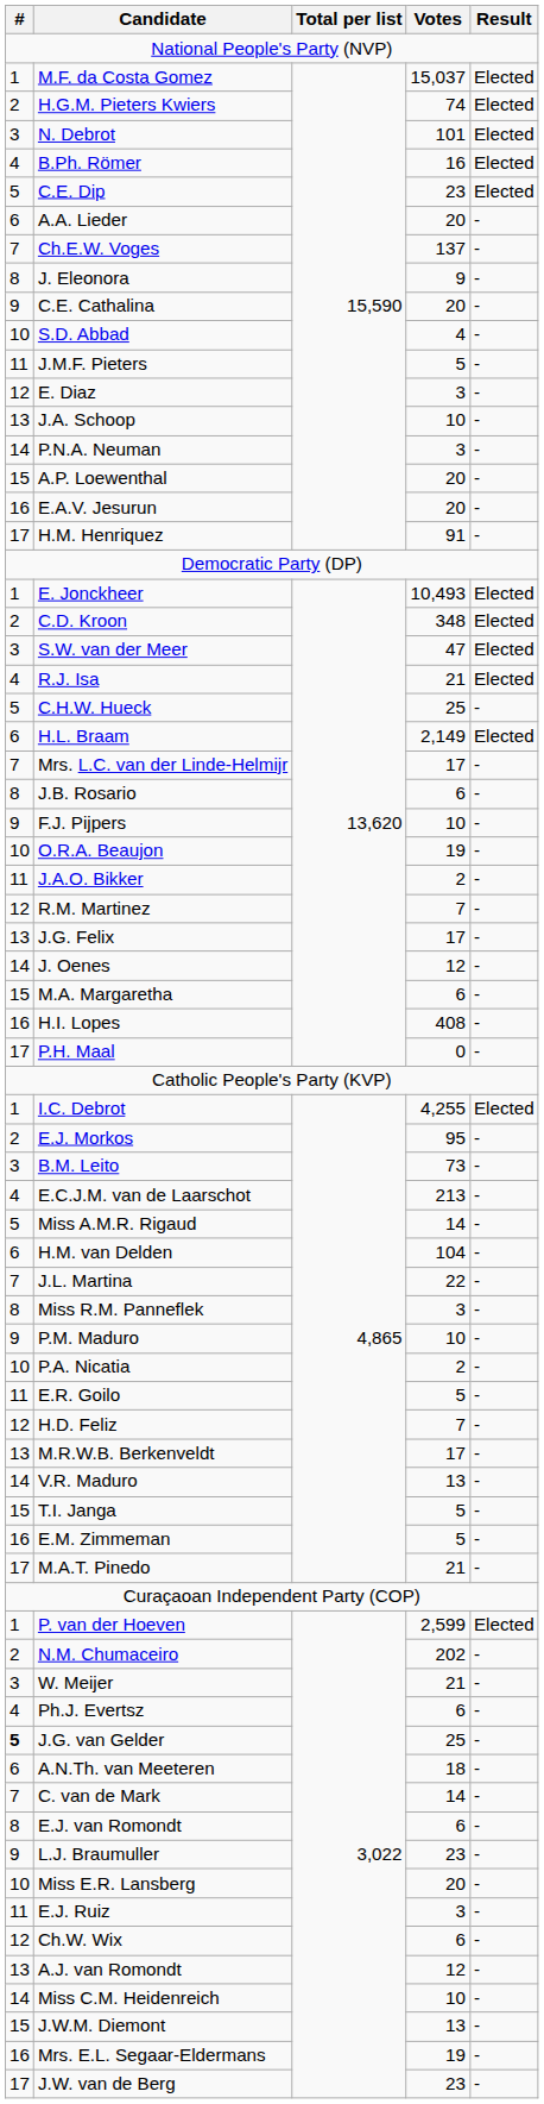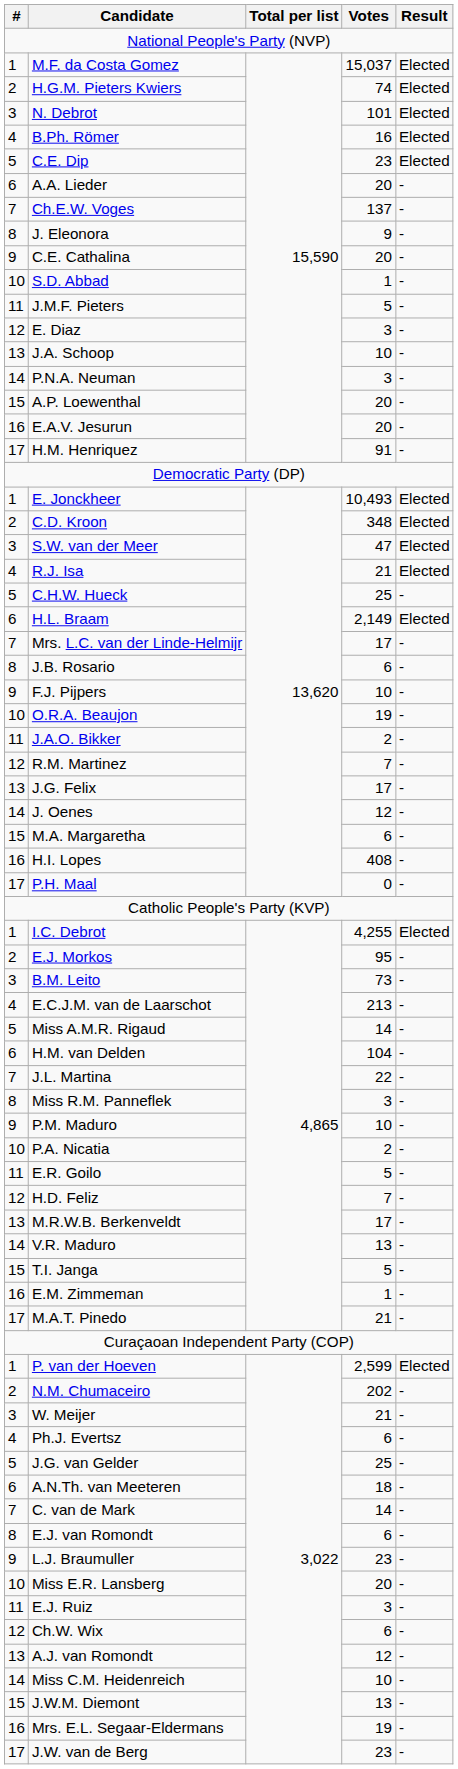 <table class="wikitable">
 <tr>
 <th>#</th>
 <th>Candidate</th>
 <th>Total per list</th>
 <th>Votes</th>
 <th>Result</th>
 </tr>
 <tr>
 <td Colspan = "5" style="text-align:center;"><a href='#'>National People's Party</a> (NVP)</td>
 </tr>
 <tr>
 <td>1</td>
 <td><a href='#'>M.F. da Costa Gomez</a></td>
 <td Rowspan="17" style="text-align:right">15,590</td>
 <td style="text-align:right">15,037</td>
 <td>Elected</td>
 </tr>
 <tr>
 <td>2</td>
 <td><a href='#'>H.G.M. Pieters Kwiers</a></td>
 <td style="text-align:right">74</td>
 <td>Elected</td>
 </tr>
 <tr>
 <td>3</td>
 <td><a href='#'>N. Debrot</a></td>
 <td style="text-align:right">101</td>
 <td>Elected</td>
 </tr>
 <tr>
 <td>4</td>
 <td><a href='#'>B.Ph. Römer</a></td>
 <td style="text-align:right">16</td>
 <td>Elected</td>
 </tr>
 <tr>
 <td>5</td>
 <td><a href='#'>C.E. Dip</a></td>
 <td style="text-align:right">23</td>
 <td>Elected</td>
 </tr>
 <tr>
 <td>6</td>
 <td>A.A. Lieder</td>
 <td style="text-align:right">20</td>
 <td>-</td>
 </tr>
 <tr>
 <td>7</td>
 <td><a href='#'>Ch.E.W. Voges</a></td>
 <td style="text-align:right">137</td>
 <td>-</td>
 </tr>
 <tr>
 <td>8</td>
 <td>J. Eleonora</td>
 <td style="text-align:right">9</td>
 <td>-</td>
 </tr>
 <tr>
 <td>9</td>
 <td>C.E. Cathalina</td>
 <td style="text-align:right">20</td>
 <td>-</td>
 </tr>
 <tr>
 <td>10</td>
 <td><a href='#'>S.D. Abbad</a></td>
-<td style="text-align:right">4</td>
+<td style="text-align:right">1</td>
 <td>-</td>
 </tr>
 <tr>
 <td>11</td>
 <td>J.M.F. Pieters</td>
 <td style="text-align:right">5</td>
 <td>-</td>
 </tr>
 <tr>
 <td>12</td>
 <td>E. Diaz</td>
 <td style="text-align:right">3</td>
 <td>-</td>
 </tr>
 <tr>
 <td>13</td>
 <td>J.A. Schoop</td>
 <td style="text-align:right">10</td>
 <td>-</td>
 </tr>
 <tr>
 <td>14</td>
 <td>P.N.A. Neuman</td>
 <td style="text-align:right">3</td>
 <td>-</td>
 </tr>
 <tr>
 <td>15</td>
 <td>A.P. Loewenthal</td>
 <td style="text-align:right">20</td>
 <td>-</td>
 </tr>
 <tr>
 <td>16</td>
 <td>E.A.V. Jesurun</td>
 <td style="text-align:right">20</td>
 <td>-</td>
 </tr>
 <tr>
 <td>17</td>
 <td>H.M. Henriquez</td>
 <td style="text-align:right">91</td>
 <td>-</td>
 </tr>
 <tr>
 <td Colspan = "5" style="text-align:center;"><a href='#'>Democratic Party</a> (DP)</td>
 </tr>
 <tr>
 <td>1</td>
 <td><a href='#'>E. Jonckheer</a></td>
 <td Rowspan="17" style="text-align:right">13,620</td>
 <td style="text-align:right">10,493</td>
 <td>Elected</td>
 </tr>
 <tr>
 <td>2</td>
 <td><a href='#'>C.D. Kroon</a></td>
 <td style="text-align:right">348</td>
 <td>Elected</td>
 </tr>
 <tr>
 <td>3</td>
 <td><a href='#'>S.W. van der Meer</a></td>
 <td style="text-align:right">47</td>
 <td>Elected</td>
 </tr>
 <tr>
 <td>4</td>
 <td><a href='#'>R.J. Isa</a></td>
 <td style="text-align:right">21</td>
 <td>Elected</td>
 </tr>
 <tr>
 <td>5</td>
 <td><a href='#'>C.H.W. Hueck</a></td>
 <td style="text-align:right">25</td>
 <td>-</td>
 </tr>
 <tr>
 <td>6</td>
 <td><a href='#'>H.L. Braam</a></td>
 <td style="text-align:right">2,149</td>
 <td>Elected</td>
 </tr>
 <tr>
 <td>7</td>
 <td>Mrs. <a href='#'>L.C. van der Linde-Helmijr</a></td>
 <td style="text-align:right">17</td>
 <td>-</td>
 </tr>
 <tr>
 <td>8</td>
 <td>J.B. Rosario</td>
 <td style="text-align:right">6</td>
 <td>-</td>
 </tr>
 <tr>
 <td>9</td>
 <td>F.J. Pijpers</td>
 <td style="text-align:right">10</td>
 <td>-</td>
 </tr>
 <tr>
 <td>10</td>
 <td><a href='#'>O.R.A. Beaujon</a></td>
 <td style="text-align:right">19</td>
 <td>-</td>
 </tr>
 <tr>
 <td>11</td>
 <td><a href='#'>J.A.O. Bikker</a></td>
 <td style="text-align:right">2</td>
 <td>-</td>
 </tr>
 <tr>
 <td>12</td>
 <td>R.M. Martinez</td>
 <td style="text-align:right">7</td>
 <td>-</td>
 </tr>
 <tr>
 <td>13</td>
 <td>J.G. Felix</td>
 <td style="text-align:right">17</td>
 <td>-</td>
 </tr>
 <tr>
 <td>14</td>
 <td>J. Oenes</td>
 <td style="text-align:right">12</td>
 <td>-</td>
 </tr>
 <tr>
 <td>15</td>
 <td>M.A. Margaretha</td>
 <td style="text-align:right">6</td>
 <td>-</td>
 </tr>
 <tr>
 <td>16</td>
 <td>H.I. Lopes</td>
 <td style="text-align:right">408</td>
 <td>-</td>
 </tr>
 <tr>
 <td>17</td>
 <td><a href='#'>P.H. Maal</a></td>
 <td style="text-align:right">0</td>
 <td>-</td>
 </tr>
 <tr>
 <td Colspan = "5" style="text-align:center;">Catholic People's Party (KVP)</td>
 </tr>
 <tr>
 <td>1</td>
 <td><a href='#'>I.C. Debrot</a></td>
 <td Rowspan="17" style="text-align:right">4,865</td>
 <td style="text-align:right">4,255</td>
 <td>Elected</td>
 </tr>
 <tr>
 <td>2</td>
 <td><a href='#'>E.J. Morkos</a></td>
 <td style="text-align:right">95</td>
 <td>-</td>
 </tr>
 <tr>
 <td>3</td>
 <td><a href='#'>B.M. Leito</a></td>
 <td style="text-align:right">73</td>
 <td>-</td>
 </tr>
 <tr>
 <td>4</td>
 <td>E.C.J.M. van de Laarschot</td>
 <td style="text-align:right">213</td>
 <td>-</td>
 </tr>
 <tr>
 <td>5</td>
 <td>Miss A.M.R. Rigaud</td>
 <td style="text-align:right">14</td>
 <td>-</td>
 </tr>
 <tr>
 <td>6</td>
 <td>H.M. van Delden</td>
 <td style="text-align:right">104</td>
 <td>-</td>
 </tr>
 <tr>
 <td>7</td>
 <td>J.L. Martina</td>
 <td style="text-align:right">22</td>
 <td>-</td>
 </tr>
 <tr>
 <td>8</td>
 <td>Miss R.M. Panneflek</td>
 <td style="text-align:right">3</td>
 <td>-</td>
 </tr>
 <tr>
 <td>9</td>
 <td>P.M. Maduro</td>
 <td style="text-align:right">10</td>
 <td>-</td>
 </tr>
 <tr>
 <td>10</td>
 <td>P.A. Nicatia</td>
 <td style="text-align:right">2</td>
 <td>-</td>
 </tr>
 <tr>
 <td>11</td>
 <td>E.R. Goilo</td>
 <td style="text-align:right">5</td>
 <td>-</td>
 </tr>
 <tr>
 <td>12</td>
 <td>H.D. Feliz</td>
 <td style="text-align:right">7</td>
 <td>-</td>
 </tr>
 <tr>
 <td>13</td>
 <td>M.R.W.B. Berkenveldt</td>
 <td style="text-align:right">17</td>
 <td>-</td>
 </tr>
 <tr>
 <td>14</td>
 <td>V.R. Maduro</td>
 <td style="text-align:right">13</td>
 <td>-</td>
 </tr>
 <tr>
 <td>15</td>
 <td>T.I. Janga</td>
 <td style="text-align:right">5</td>
 <td>-</td>
 </tr>
 <tr>
 <td>16</td>
 <td>E.M. Zimmeman</td>
-<td style="text-align:right">5</td>
+<td style="text-align:right">1</td>
 <td>-</td>
 </tr>
 <tr>
 <td>17</td>
 <td>M.A.T. Pinedo</td>
 <td style="text-align:right">21</td>
 <td>-</td>
 </tr>
 <tr>
 <td Colspan = "5" style="text-align:center;">Curaçaoan Independent Party (COP)</td>
 </tr>
 <tr>
 <td>1</td>
 <td><a href='#'>P. van der Hoeven</a></td>
 <td Rowspan="17" style="text-align:right">3,022</td>
 <td style="text-align:right">2,599</td>
 <td>Elected</td>
 </tr>
 <tr>
 <td>2</td>
 <td><a href='#'>N.M. Chumaceiro</a></td>
 <td style="text-align:right">202</td>
 <td>-</td>
 </tr>
 <tr>
 <td>3</td>
 <td>W. Meijer</td>
 <td style="text-align:right">21</td>
 <td>-</td>
 </tr>
 <tr>
 <td>4</td>
 <td>Ph.J. Evertsz</td>
 <td style="text-align:right">6</td>
 <td>-</td>
 </tr>
 <tr>
-<td><strong>5</strong></td>
+<td>5</td>
 <td>J.G. van Gelder</td>
 <td style="text-align:right">25</td>
 <td>-</td>
 </tr>
 <tr>
 <td>6</td>
 <td>A.N.Th. van Meeteren</td>
 <td style="text-align:right">18</td>
 <td>-</td>
 </tr>
 <tr>
 <td>7</td>
 <td>C. van de Mark</td>
 <td style="text-align:right">14</td>
 <td>-</td>
 </tr>
 <tr>
 <td>8</td>
 <td>E.J. van Romondt</td>
 <td style="text-align:right">6</td>
 <td>-</td>
 </tr>
 <tr>
 <td>9</td>
 <td>L.J. Braumuller</td>
 <td style="text-align:right">23</td>
 <td>-</td>
 </tr>
 <tr>
 <td>10</td>
 <td>Miss E.R. Lansberg</td>
 <td style="text-align:right">20</td>
 <td>-</td>
 </tr>
 <tr>
 <td>11</td>
 <td>E.J. Ruiz</td>
 <td style="text-align:right">3</td>
 <td>-</td>
 </tr>
 <tr>
 <td>12</td>
 <td>Ch.W. Wix</td>
 <td style="text-align:right">6</td>
 <td>-</td>
 </tr>
 <tr>
 <td>13</td>
 <td>A.J. van Romondt</td>
 <td style="text-align:right">12</td>
 <td>-</td>
 </tr>
 <tr>
 <td>14</td>
 <td>Miss C.M. Heidenreich</td>
 <td style="text-align:right">10</td>
 <td>-</td>
 </tr>
 <tr>
 <td>15</td>
 <td>J.W.M. Diemont</td>
 <td style="text-align:right">13</td>
 <td>-</td>
 </tr>
 <tr>
 <td>16</td>
 <td>Mrs. E.L. Segaar-Eldermans</td>
 <td style="text-align:right">19</td>
 <td>-</td>
 </tr>
 <tr>
 <td>17</td>
 <td>J.W. van de Berg</td>
 <td style="text-align:right">23</td>
 <td>-</td>
 </tr>
 </table>
